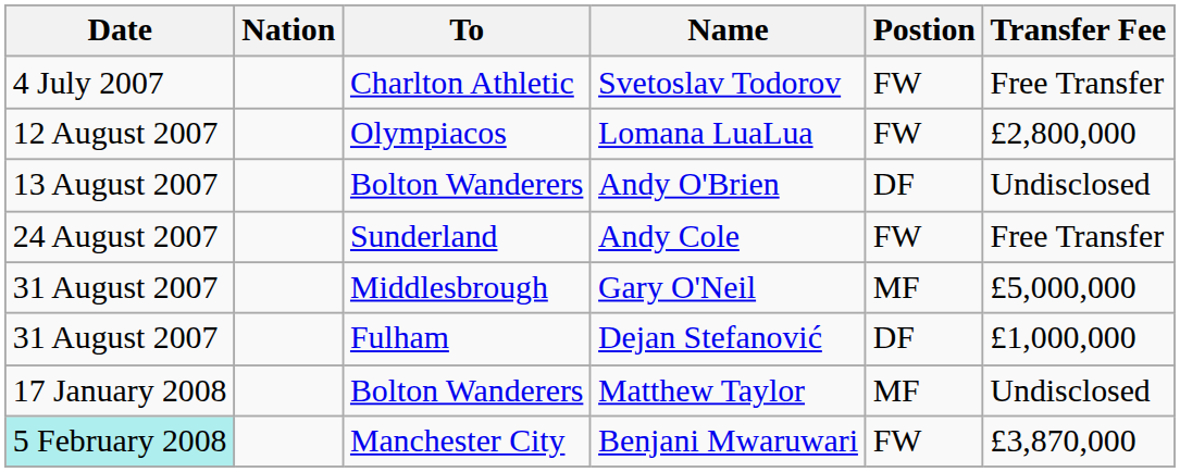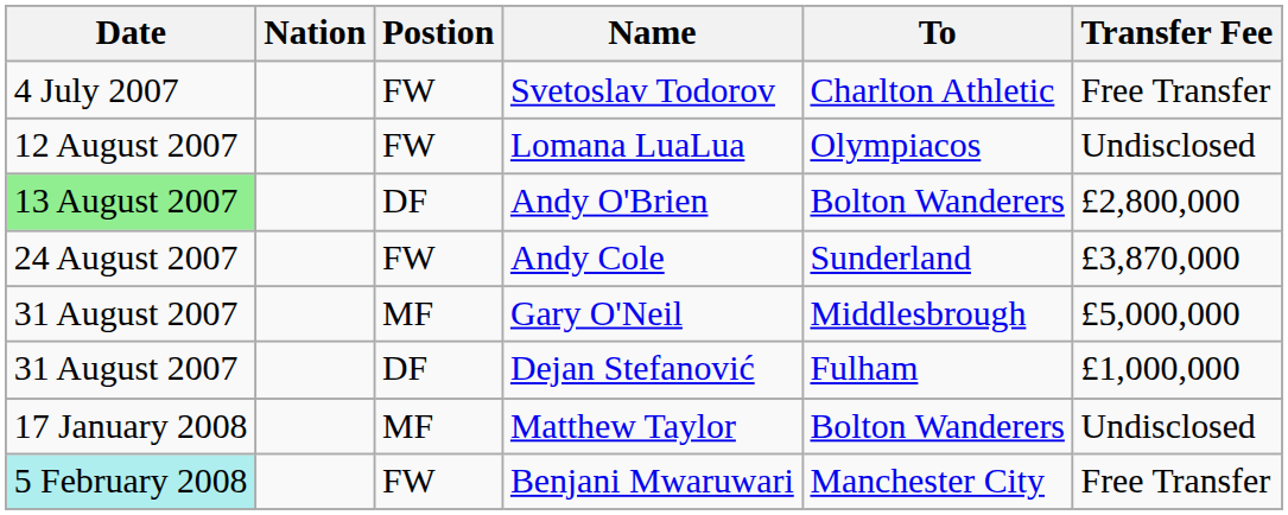 <table class="wikitable">
 <tr>
 <th>Date</th>
 <th>Nation</th>
+<th>Postion</th>
+<th>Name</th>
 <th>To</th>
-<th>Name</th>
-<th>Postion</th>
 <th>Transfer Fee</th>
 </tr>
 <tr>
 <td>4 July 2007</td>
 <td></td>
+<td>FW</td>
+<td><a href='#'>Svetoslav Todorov</a></td>
 <td><a href='#'>Charlton Athletic</a></td>
-<td><a href='#'>Svetoslav Todorov</a></td>
-<td>FW</td>
 <td>Free Transfer</td>
 </tr>
 <tr>
 <td>12 August 2007</td>
 <td></td>
+<td>FW</td>
+<td><a href='#'>Lomana LuaLua</a></td>
 <td><a href='#'>Olympiacos</a></td>
-<td><a href='#'>Lomana LuaLua</a></td>
-<td>FW</td>
-<td>£2,800,000</td>
+<td>Undisclosed</td>
 </tr>
 <tr>
-<td>13 August 2007</td>
+<td style="background: lightgreen;">13 August 2007</td>
 <td></td>
+<td>DF</td>
+<td><a href='#'>Andy O'Brien</a></td>
 <td><a href='#'>Bolton Wanderers</a></td>
-<td><a href='#'>Andy O'Brien</a></td>
-<td>DF</td>
-<td>Undisclosed</td>
+<td>£2,800,000</td>
 </tr>
 <tr>
 <td>24 August 2007</td>
 <td></td>
+<td>FW</td>
+<td><a href='#'>Andy Cole</a></td>
 <td><a href='#'>Sunderland</a></td>
-<td><a href='#'>Andy Cole</a></td>
-<td>FW</td>
-<td>Free Transfer</td>
+<td>£3,870,000</td>
 </tr>
 <tr>
 <td>31 August 2007</td>
 <td></td>
+<td>MF</td>
+<td><a href='#'>Gary O'Neil</a></td>
 <td><a href='#'>Middlesbrough</a></td>
-<td><a href='#'>Gary O'Neil</a></td>
-<td>MF</td>
 <td>£5,000,000</td>
 </tr>
 <tr>
 <td>31 August 2007</td>
 <td></td>
+<td>DF</td>
+<td><a href='#'>Dejan Stefanović</a></td>
 <td><a href='#'>Fulham</a></td>
-<td><a href='#'>Dejan Stefanović</a></td>
-<td>DF</td>
 <td>£1,000,000</td>
 </tr>
 <tr>
 <td>17 January 2008</td>
 <td></td>
+<td>MF</td>
+<td><a href='#'>Matthew Taylor</a></td>
 <td><a href='#'>Bolton Wanderers</a></td>
-<td><a href='#'>Matthew Taylor</a></td>
-<td>MF</td>
 <td>Undisclosed</td>
 </tr>
 <tr>
 <td style="background: paleturquoise;">5 February 2008</td>
 <td></td>
+<td>FW</td>
+<td><a href='#'>Benjani Mwaruwari</a></td>
 <td><a href='#'>Manchester City</a></td>
-<td><a href='#'>Benjani Mwaruwari</a></td>
-<td>FW</td>
-<td>£3,870,000</td>
+<td>Free Transfer</td>
 </tr>
 </table>
